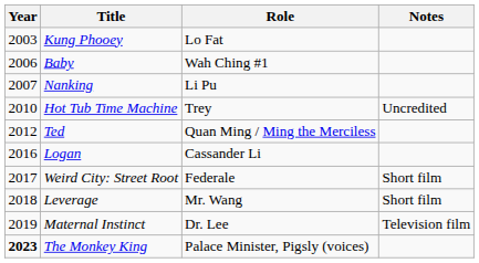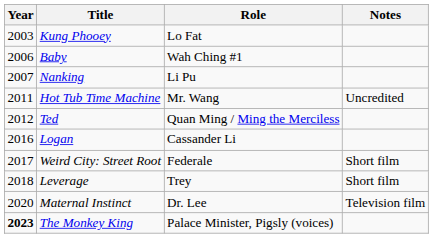 <table class="wikitable sortable">
 <tr>
 <th>Year</th>
 <th>Title</th>
 <th>Role</th>
 <th>Notes</th>
 </tr>
 <tr>
 <td>2003</td>
 <td><em><a href='#'>Kung Phooey</a></em></td>
 <td>Lo Fat</td>
 <td></td>
 </tr>
 <tr>
 <td>2006</td>
 <td><em><a href='#'>Baby</a></em></td>
 <td>Wah Ching #1</td>
 <td></td>
 </tr>
 <tr>
 <td>2007</td>
 <td><em><a href='#'>Nanking</a></em></td>
 <td>Li Pu</td>
 <td></td>
 </tr>
 <tr>
-<td>2010</td>
+<td>2011</td>
 <td><em><a href='#'>Hot Tub Time Machine</a></em></td>
-<td>Trey</td>
+<td>Mr. Wang</td>
 <td>Uncredited</td>
 </tr>
 <tr>
 <td>2012</td>
 <td><em><a href='#'>Ted</a></em></td>
 <td>Quan Ming / <a href='#'>Ming the Merciless</a></td>
 <td></td>
 </tr>
 <tr>
 <td>2016</td>
 <td><em><a href='#'>Logan</a></em></td>
 <td>Cassander Li</td>
 <td></td>
 </tr>
 <tr>
 <td>2017</td>
 <td><em>Weird City: Street Root</em></td>
 <td>Federale</td>
 <td>Short film</td>
 </tr>
 <tr>
 <td>2018</td>
 <td><em>Leverage</em></td>
-<td>Mr. Wang</td>
+<td>Trey</td>
 <td>Short film</td>
 </tr>
 <tr>
-<td>2019</td>
+<td>2020</td>
 <td><em>Maternal Instinct</em></td>
 <td>Dr. Lee</td>
 <td>Television film</td>
 </tr>
 <tr>
 <td><strong>2023</strong></td>
 <td><em><a href='#'>The Monkey King</a></em></td>
 <td>Palace Minister, Pigsly (voices)</td>
 <td></td>
 </tr>
 </table>
